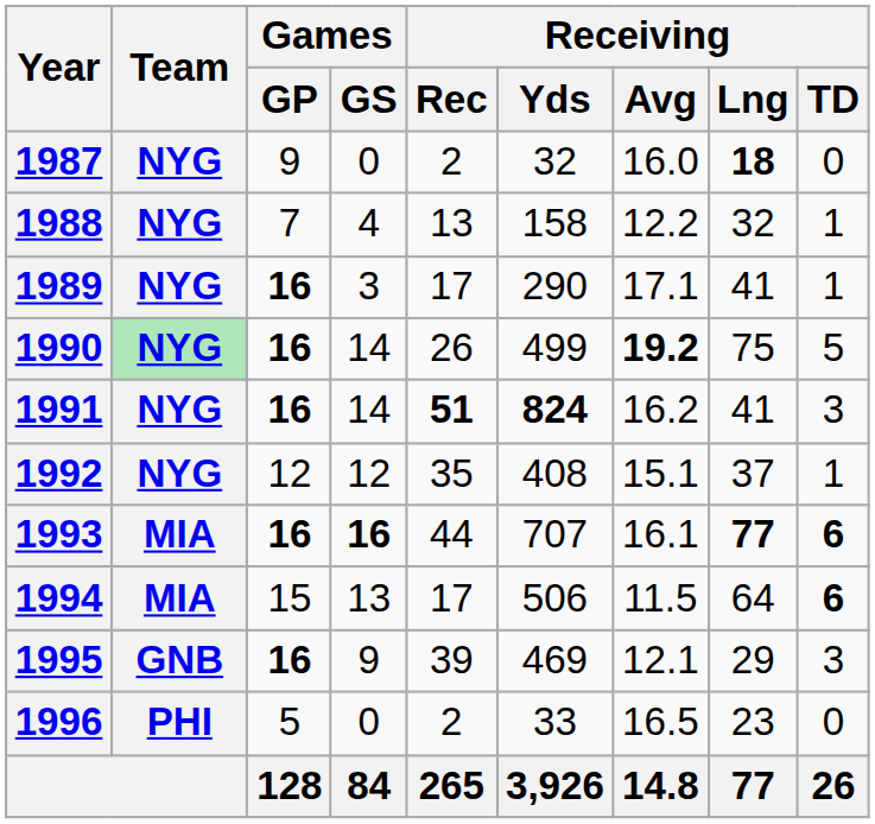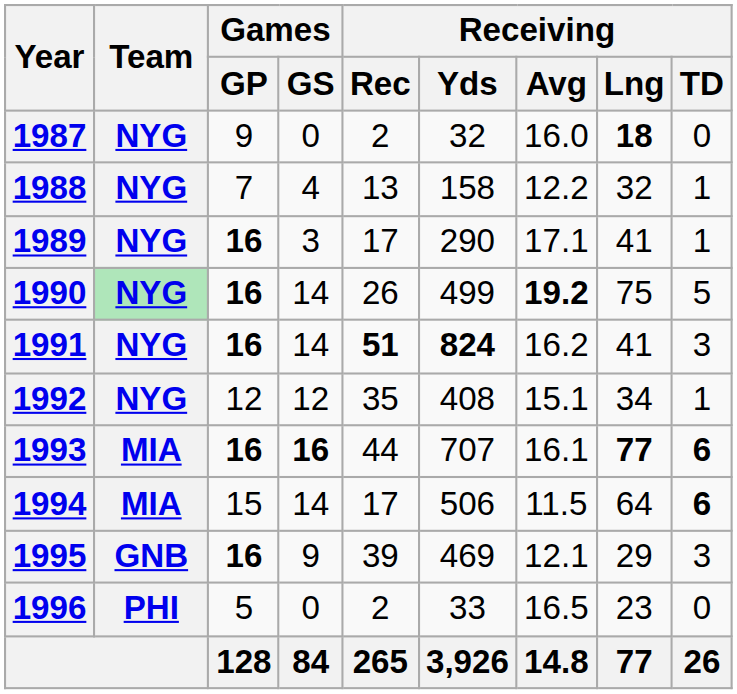 <table class="wikitable" style="text-align:center">
 <tr>
 <th rowspan="2">Year</th>
 <th rowspan="2">Team</th>
 <th colspan="2">Games</th>
 <th colspan="5">Receiving</th>
 </tr>
 <tr>
 <th>GP</th>
 <th>GS</th>
 <th>Rec</th>
 <th>Yds</th>
 <th>Avg</th>
 <th>Lng</th>
 <th>TD</th>
 </tr>
 <tr>
 <th><a href='#'>1987</a></th>
 <th><a href='#'>NYG</a></th>
 <td>9</td>
 <td>0</td>
 <td>2</td>
 <td>32</td>
 <td>16.0</td>
 <td><strong>18</strong></td>
 <td>0</td>
 </tr>
 <tr>
 <th><a href='#'>1988</a></th>
 <th><a href='#'>NYG</a></th>
 <td>7</td>
 <td>4</td>
 <td>13</td>
 <td>158</td>
 <td>12.2</td>
 <td>32</td>
 <td>1</td>
 </tr>
 <tr>
 <th><a href='#'>1989</a></th>
 <th><a href='#'>NYG</a></th>
 <td><strong>16</strong></td>
 <td>3</td>
 <td>17</td>
 <td>290</td>
 <td>17.1</td>
 <td>41</td>
 <td>1</td>
 </tr>
 <tr>
 <th><a href='#'>1990</a></th>
 <th style="background:#afe6ba; width:3em;"><a href='#'>NYG</a></th>
 <td><strong>16</strong></td>
 <td>14</td>
 <td>26</td>
 <td>499</td>
 <td><strong>19.2</strong></td>
 <td>75</td>
 <td>5</td>
 </tr>
 <tr>
 <th><a href='#'>1991</a></th>
 <th><a href='#'>NYG</a></th>
 <td><strong>16</strong></td>
 <td>14</td>
 <td><strong>51</strong></td>
 <td><strong>824</strong></td>
 <td>16.2</td>
 <td>41</td>
 <td>3</td>
 </tr>
 <tr>
 <th><a href='#'>1992</a></th>
 <th><a href='#'>NYG</a></th>
 <td>12</td>
 <td>12</td>
 <td>35</td>
 <td>408</td>
 <td>15.1</td>
-<td>37</td>
+<td>34</td>
 <td>1</td>
 </tr>
 <tr>
 <th><a href='#'>1993</a></th>
 <th><a href='#'>MIA</a></th>
 <td><strong>16</strong></td>
 <td><strong>16</strong></td>
 <td>44</td>
 <td>707</td>
 <td>16.1</td>
 <td><strong>77</strong></td>
 <td><strong>6</strong></td>
 </tr>
 <tr>
 <th><a href='#'>1994</a></th>
 <th><a href='#'>MIA</a></th>
 <td>15</td>
-<td>13</td>
+<td>14</td>
 <td>17</td>
 <td>506</td>
 <td>11.5</td>
 <td>64</td>
 <td><strong>6</strong></td>
 </tr>
 <tr>
 <th><a href='#'>1995</a></th>
 <th><a href='#'>GNB</a></th>
 <td><strong>16</strong></td>
 <td>9</td>
 <td>39</td>
 <td>469</td>
 <td>12.1</td>
 <td>29</td>
 <td>3</td>
 </tr>
 <tr>
 <th><a href='#'>1996</a></th>
 <th><a href='#'>PHI</a></th>
 <td>5</td>
 <td>0</td>
 <td>2</td>
 <td>33</td>
 <td>16.5</td>
 <td>23</td>
 <td>0</td>
 </tr>
 <tr>
 <th colspan="2"></th>
 <th>128</th>
 <th>84</th>
 <th>265</th>
 <th>3,926</th>
 <th>14.8</th>
 <th>77</th>
 <th>26</th>
 </tr>
 </table>
